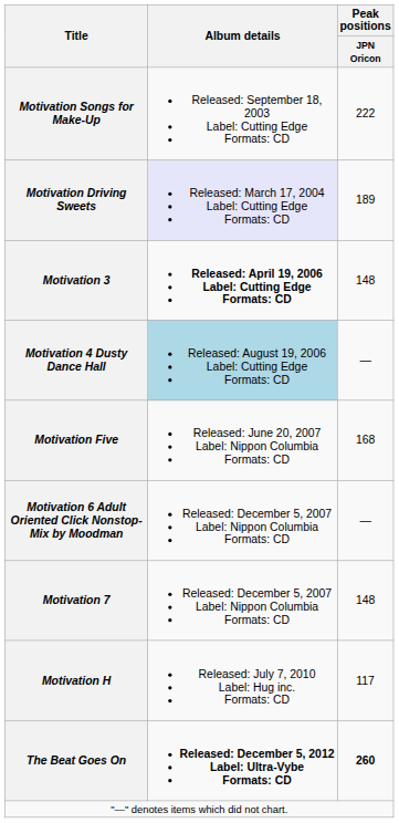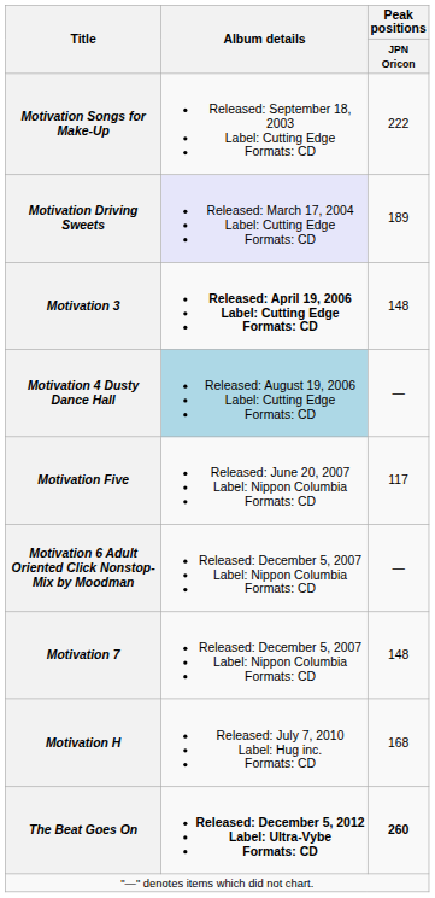 <table class="wikitable plainrowheaders" style="text-align:center;">
 <tr>
 <th style="width:12em;" rowspan="2">Title</th>
 <th style="width:16em;" rowspan="2">Album details</th>
 <th colspan="1">Peak positions</th>
 </tr>
 <tr>
 <th style="width:2.5em;"><small>JPN<br>Oricon</small><br></th>
 </tr>
 <tr>
 <th scope="row"><em>Motivation Songs for Make-Up</em></th>
 <td><br><ul><li>Released: September 18, 2003</li><li>Label: Cutting Edge</li><li>Formats: CD</li></ul></td>
 <td>222</td>
 </tr>
 <tr>
 <th scope="row"><em>Motivation Driving Sweets</em></th>
 <td style="background: lavender;"><br><ul><li>Released: March 17, 2004</li><li>Label: Cutting Edge</li><li>Formats: CD</li></ul></td>
 <td>189</td>
 </tr>
 <tr>
 <th scope="row"><em>Motivation 3</em></th>
 <td><strong><br><ul><li>Released: April 19, 2006</li><li>Label: Cutting Edge</li><li>Formats: CD</li></ul></strong></td>
 <td>148</td>
 </tr>
 <tr>
 <th scope="row"><em>Motivation 4 Dusty Dance Hall</em></th>
 <td style="background: lightblue;"><br><ul><li>Released: August 19, 2006</li><li>Label: Cutting Edge</li><li>Formats: CD</li></ul></td>
 <td>—</td>
 </tr>
 <tr>
 <th scope="row"><em>Motivation Five</em></th>
 <td><br><ul><li>Released: June 20, 2007</li><li>Label: Nippon Columbia</li><li>Formats: CD</li></ul></td>
-<td>168</td>
+<td>117</td>
 </tr>
 <tr>
 <th scope="row"><em>Motivation 6 Adult Oriented Click Nonstop-Mix by Moodman</em></th>
 <td><br><ul><li>Released: December 5, 2007</li><li>Label: Nippon Columbia</li><li>Formats: CD</li></ul></td>
 <td>—</td>
 </tr>
 <tr>
 <th scope="row"><em>Motivation 7</em></th>
 <td><br><ul><li>Released: December 5, 2007</li><li>Label: Nippon Columbia</li><li>Formats: CD</li></ul></td>
 <td>148</td>
 </tr>
 <tr>
 <th scope="row"><em>Motivation H</em></th>
 <td><br><ul><li>Released: July 7, 2010</li><li>Label: Hug inc.</li><li>Formats: CD</li></ul></td>
-<td>117</td>
+<td>168</td>
 </tr>
 <tr>
 <th scope="row"><em>The Beat Goes On</em></th>
 <td><strong><br><ul><li>Released: December 5, 2012</li><li>Label: Ultra-Vybe</li><li>Formats: CD</li></ul></strong></td>
 <td><strong>260</strong></td>
 </tr>
 <tr>
 <td colspan="12" align="center" style="font-size:90%;">"—" denotes items which did not chart.</td>
 </tr>
 </table>
